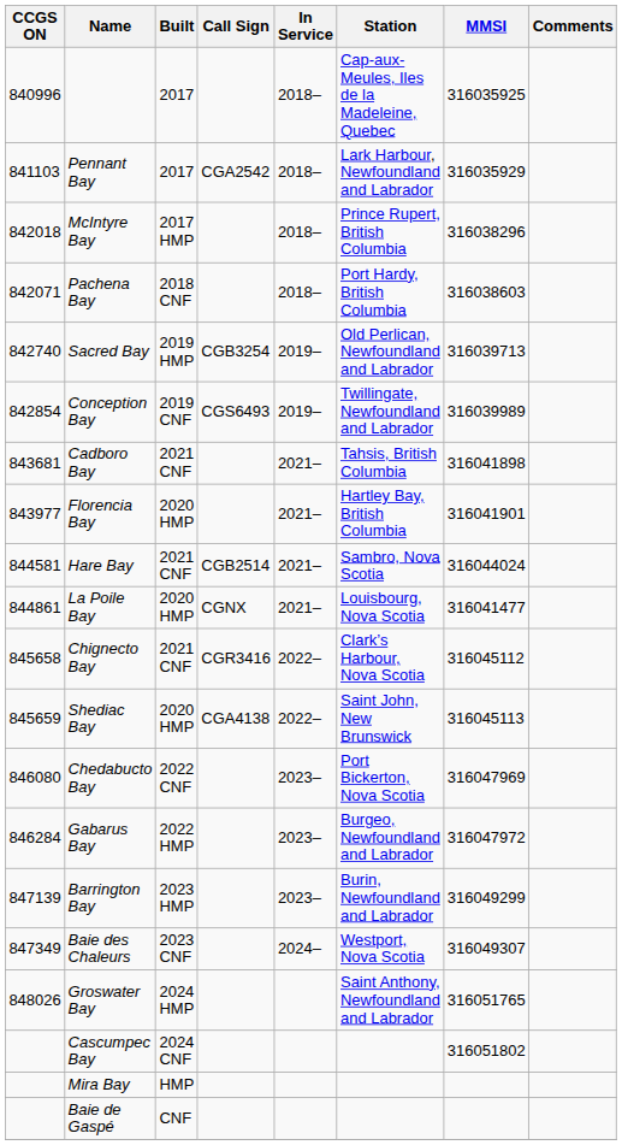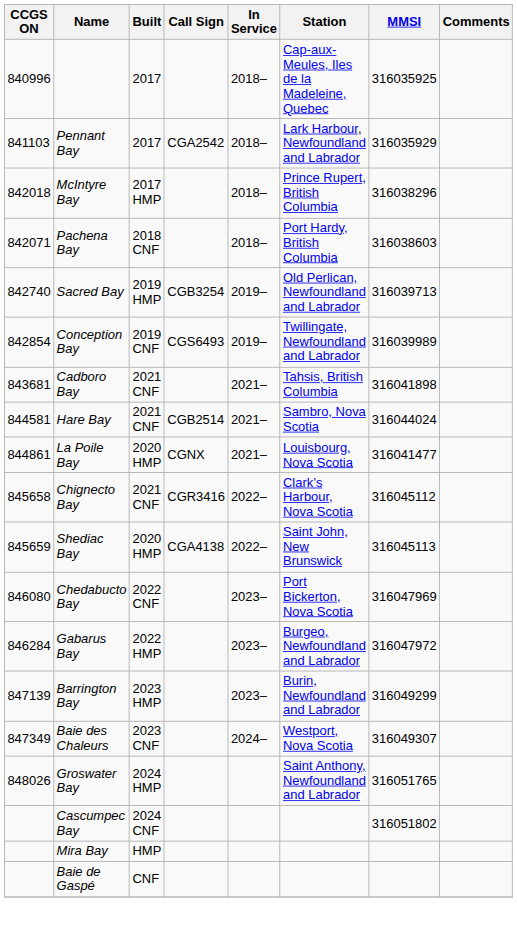 <table class="wikitable">
 <tr>
 <th>CCGS ON </th>
 <th>Name</th>
 <th>Built</th>
 <th>Call Sign</th>
 <th>In Service</th>
 <th>Station</th>
 <th><a href='#'>MMSI</a></th>
 <th>Comments</th>
 </tr>
 <tr>
 <td>840996</td>
 <td></td>
 <td>2017 </td>
 <td></td>
 <td>2018–</td>
 <td><a href='#'>Cap-aux-Meules, Iles de la Madeleine, Quebec</a></td>
 <td>316035925</td>
 <td></td>
 </tr>
 <tr>
 <td>841103</td>
 <td><em>Pennant Bay</em></td>
 <td>2017 </td>
 <td>CGA2542</td>
 <td>2018–</td>
 <td><a href='#'>Lark Harbour</a>, <a href='#'>Newfoundland and Labrador</a></td>
 <td>316035929</td>
 <td></td>
 </tr>
 <tr>
 <td>842018</td>
 <td><em>McIntyre Bay</em></td>
 <td>2017 HMP</td>
 <td></td>
 <td>2018–</td>
 <td><a href='#'>Prince Rupert, British Columbia</a></td>
 <td>316038296</td>
 <td></td>
 </tr>
 <tr>
 <td>842071</td>
 <td><em>Pachena Bay</em></td>
 <td>2018 CNF</td>
 <td></td>
 <td>2018–</td>
 <td><a href='#'>Port Hardy, British Columbia</a></td>
 <td>316038603</td>
 <td></td>
 </tr>
 <tr>
 <td>842740</td>
 <td><em>Sacred Bay</em></td>
 <td>2019 HMP</td>
 <td>CGB3254</td>
 <td>2019–</td>
 <td><a href='#'>Old Perlican, Newfoundland and Labrador</a></td>
 <td>316039713</td>
 <td></td>
 </tr>
 <tr>
 <td>842854</td>
 <td><em>Conception Bay</em></td>
 <td>2019 CNF</td>
 <td>CGS6493</td>
 <td>2019–</td>
 <td><a href='#'>Twillingate, Newfoundland and Labrador</a></td>
 <td>316039989</td>
 <td></td>
 </tr>
 <tr>
 <td>843681</td>
 <td><em>Cadboro Bay</em></td>
 <td>2021 CNF</td>
 <td></td>
 <td>2021–</td>
 <td><a href='#'>Tahsis, British Columbia</a></td>
 <td>316041898</td>
-<td></td>
-</tr>
-<tr>
-<td>843977</td>
-<td><em>Florencia Bay</em></td>
-<td>2020 HMP</td>
-<td></td>
-<td>2021–</td>
-<td><a href='#'>Hartley Bay, British Columbia</a></td>
-<td>316041901</td>
 <td></td>
 </tr>
 <tr>
 <td>844581</td>
 <td><em>Hare Bay</em></td>
 <td>2021 CNF</td>
 <td>CGB2514</td>
 <td>2021–</td>
 <td><a href='#'>Sambro, Nova Scotia</a></td>
 <td>316044024</td>
 <td></td>
 </tr>
 <tr>
 <td>844861</td>
 <td><em>La Poile Bay</em></td>
 <td>2020 HMP</td>
 <td>CGNX</td>
 <td>2021–</td>
 <td><a href='#'>Louisbourg, Nova Scotia</a></td>
 <td>316041477</td>
 <td></td>
 </tr>
 <tr>
 <td>845658</td>
 <td><em>Chignecto Bay</em></td>
 <td>2021 CNF</td>
 <td>CGR3416</td>
 <td>2022–</td>
 <td><a href='#'> Clark’s Harbour, Nova Scotia</a></td>
 <td>316045112</td>
 <td></td>
 </tr>
 <tr>
 <td>845659</td>
 <td><em>Shediac Bay</em></td>
 <td>2020 HMP</td>
 <td>CGA4138</td>
 <td>2022–</td>
 <td><a href='#'>Saint John, New Brunswick</a></td>
 <td>316045113</td>
 <td></td>
 </tr>
 <tr>
 <td>846080</td>
 <td><em>Chedabucto Bay</em></td>
 <td>2022 CNF</td>
 <td></td>
 <td>2023–</td>
 <td><a href='#'>Port Bickerton, Nova Scotia</a></td>
 <td>316047969</td>
 <td></td>
 </tr>
 <tr>
 <td>846284</td>
 <td><em>Gabarus Bay</em></td>
 <td>2022 HMP</td>
 <td></td>
 <td>2023–</td>
 <td><a href='#'>Burgeo, Newfoundland and Labrador</a></td>
 <td>316047972</td>
 <td></td>
 </tr>
 <tr>
 <td>847139</td>
 <td><em>Barrington Bay</em></td>
 <td>2023 HMP</td>
 <td></td>
 <td>2023–</td>
 <td><a href='#'>Burin, Newfoundland and Labrador</a></td>
 <td>316049299</td>
 <td></td>
 </tr>
 <tr>
 <td>847349</td>
 <td><em>Baie des Chaleurs</em></td>
 <td>2023 CNF</td>
 <td></td>
 <td>2024–</td>
 <td><a href='#'>Westport, Nova Scotia</a></td>
 <td>316049307</td>
 <td></td>
 </tr>
 <tr>
 <td>848026</td>
 <td><em>Groswater Bay</em></td>
 <td>2024 HMP</td>
 <td></td>
 <td></td>
 <td><a href='#'>Saint Anthony, Newfoundland and Labrador</a></td>
 <td>316051765</td>
 <td></td>
 </tr>
 <tr>
 <td></td>
 <td><em>Cascumpec Bay</em></td>
 <td>2024 CNF</td>
 <td></td>
 <td></td>
 <td></td>
 <td>316051802</td>
 <td></td>
 </tr>
 <tr>
 <td></td>
 <td><em>Mira Bay</em></td>
 <td>HMP</td>
 <td></td>
 <td></td>
 <td></td>
 <td></td>
 <td></td>
 </tr>
 <tr>
 <td></td>
 <td><em>Baie de Gaspé</em></td>
 <td>CNF</td>
 <td></td>
 <td></td>
 <td></td>
 <td></td>
 <td></td>
 </tr>
 <tr>
 </tr>
 </table>
